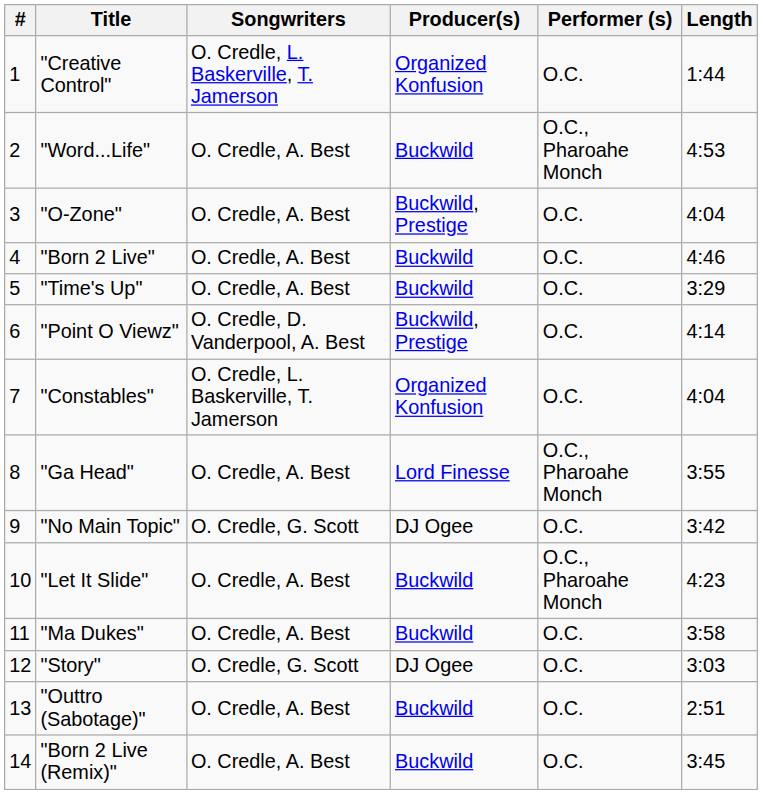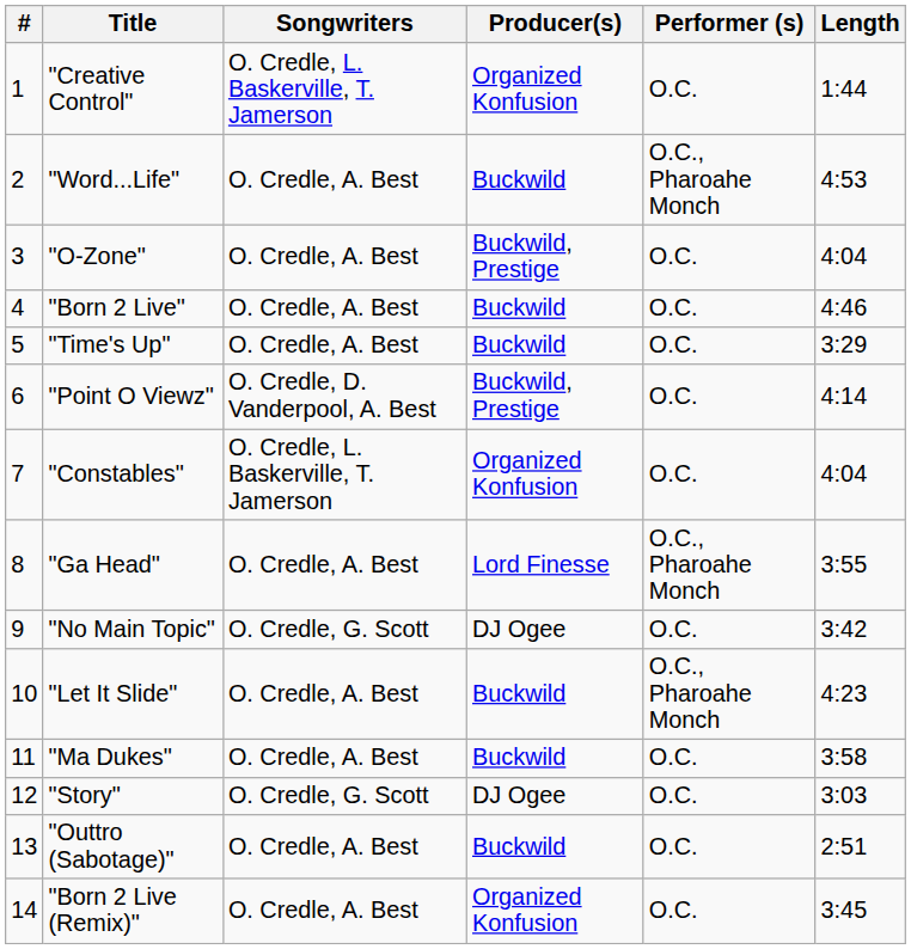 <table class="wikitable">
 <tr>
 <th align="center">#</th>
 <th align="center">Title</th>
 <th align="center">Songwriters</th>
 <th align="center">Producer(s)</th>
 <th align="center">Performer (s)</th>
 <th align="center">Length</th>
 </tr>
 <tr>
 <td>1</td>
 <td>"Creative Control"</td>
 <td>O. Credle, <a href='#'>L. Baskerville</a>, <a href='#'>T. Jamerson</a></td>
 <td><a href='#'>Organized Konfusion</a></td>
 <td>O.C.</td>
 <td>1:44</td>
 </tr>
 <tr>
 <td>2</td>
 <td>"Word...Life"</td>
 <td>O. Credle, A. Best</td>
 <td><a href='#'>Buckwild</a></td>
 <td>O.C., Pharoahe Monch</td>
 <td>4:53</td>
 </tr>
 <tr>
 <td>3</td>
 <td>"O-Zone"</td>
 <td>O. Credle, A. Best</td>
 <td><a href='#'>Buckwild</a>, <a href='#'>Prestige</a></td>
 <td>O.C.</td>
 <td>4:04</td>
 </tr>
 <tr>
 <td>4</td>
 <td>"Born 2 Live"</td>
 <td>O. Credle, A. Best</td>
 <td><a href='#'>Buckwild</a></td>
 <td>O.C.</td>
 <td>4:46</td>
 </tr>
 <tr>
 <td>5</td>
 <td>"Time's Up"</td>
 <td>O. Credle, A. Best</td>
 <td><a href='#'>Buckwild</a></td>
 <td>O.C.</td>
 <td>3:29</td>
 </tr>
 <tr>
 <td>6</td>
 <td>"Point O Viewz"</td>
 <td>O. Credle, D. Vanderpool, A. Best</td>
 <td><a href='#'>Buckwild</a>, <a href='#'>Prestige</a></td>
 <td>O.C.</td>
 <td>4:14</td>
 </tr>
 <tr>
 <td>7</td>
 <td>"Constables"</td>
 <td>O. Credle, L. Baskerville, T. Jamerson</td>
 <td><a href='#'>Organized Konfusion</a></td>
 <td>O.C.</td>
 <td>4:04</td>
 </tr>
 <tr>
 <td>8</td>
 <td>"Ga Head"</td>
 <td>O. Credle, A. Best</td>
 <td><a href='#'>Lord Finesse</a></td>
 <td>O.C., Pharoahe Monch</td>
 <td>3:55</td>
 </tr>
 <tr>
 <td>9</td>
 <td>"No Main Topic"</td>
 <td>O. Credle, G. Scott</td>
 <td>DJ Ogee</td>
 <td>O.C.</td>
 <td>3:42</td>
 </tr>
 <tr>
 <td>10</td>
 <td>"Let It Slide"</td>
 <td>O. Credle, A. Best</td>
 <td><a href='#'>Buckwild</a></td>
 <td>O.C., Pharoahe Monch</td>
 <td>4:23</td>
 </tr>
 <tr>
 <td>11</td>
 <td>"Ma Dukes"</td>
 <td>O. Credle, A. Best</td>
 <td><a href='#'>Buckwild</a></td>
 <td>O.C.</td>
 <td>3:58</td>
 </tr>
 <tr>
 <td>12</td>
 <td>"Story"</td>
 <td>O. Credle, G. Scott</td>
 <td>DJ Ogee</td>
 <td>O.C.</td>
 <td>3:03</td>
 </tr>
 <tr>
 <td>13</td>
 <td>"Outtro (Sabotage)"</td>
 <td>O. Credle, A. Best</td>
 <td><a href='#'>Buckwild</a></td>
 <td>O.C.</td>
 <td>2:51</td>
 </tr>
 <tr>
 <td>14</td>
 <td>"Born 2 Live (Remix)"</td>
 <td>O. Credle, A. Best</td>
-<td><a href='#'>Buckwild</a></td>
+<td><a href='#'>Organized Konfusion</a></td>
 <td>O.C.</td>
 <td>3:45</td>
 </tr>
 </table>
